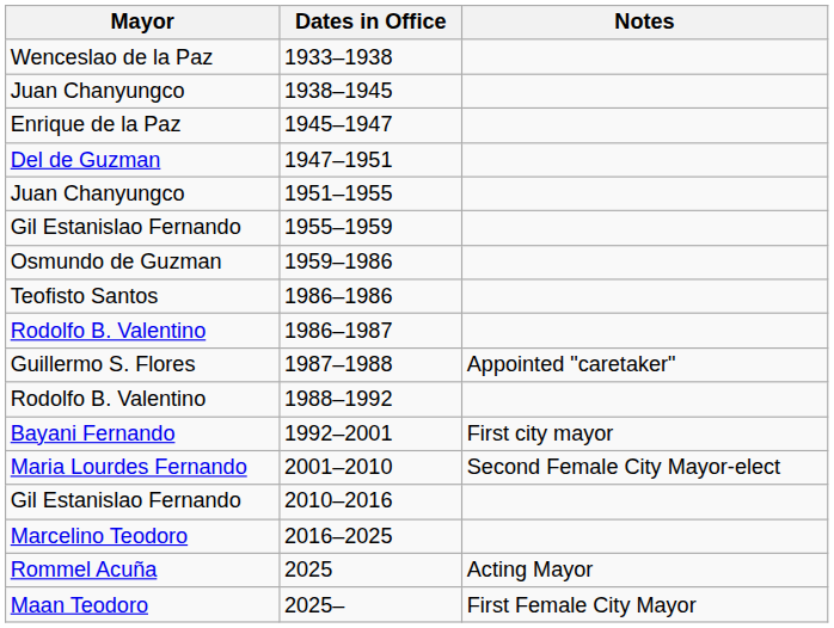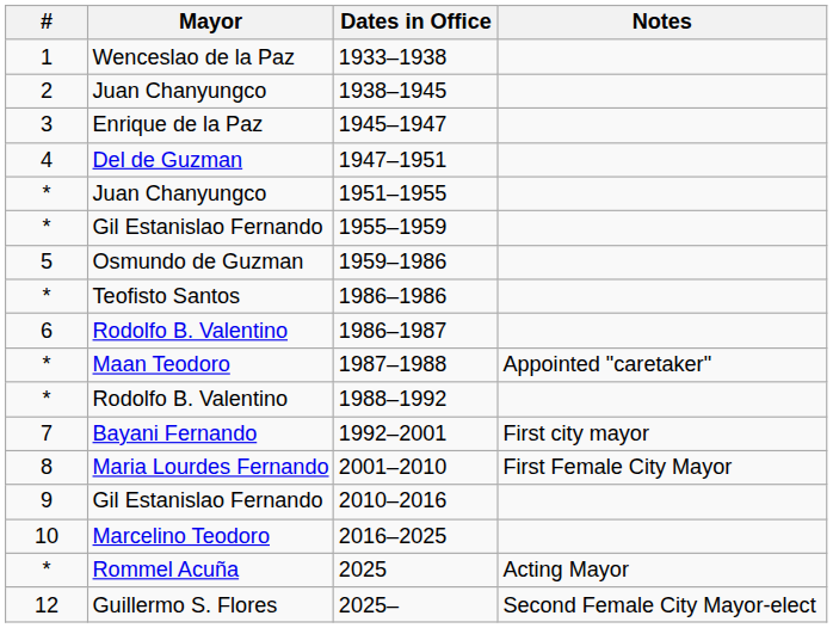 <table class="wikitable">
 <tr align=center valign=top>
+<th>#</th>
 <th width = "30%">Mayor</th>
 <th width = "20%">Dates in Office</th>
 <th width = "40%">Notes</th>
 </tr>
 <tr>
+<td align=center>1</td>
 <td>Wenceslao de la Paz</td>
 <td>1933–1938</td>
 <td></td>
 </tr>
 <tr>
+<td align=center>2</td>
 <td>Juan Chanyungco</td>
 <td>1938–1945</td>
 <td></td>
 </tr>
 <tr>
+<td align=center>3</td>
 <td>Enrique de la Paz</td>
 <td>1945–1947</td>
 <td></td>
 </tr>
 <tr>
+<td align=center>4</td>
 <td><a href='#'>Del de Guzman</a></td>
 <td>1947–1951</td>
 <td></td>
 </tr>
 <tr>
+<td align=center>*</td>
 <td>Juan Chanyungco</td>
 <td>1951–1955</td>
 <td></td>
 </tr>
 <tr>
+<td align=center>*</td>
 <td>Gil Estanislao Fernando</td>
 <td>1955–1959</td>
 <td></td>
 </tr>
 <tr>
+<td align=center>5</td>
 <td>Osmundo de Guzman</td>
 <td>1959–1986</td>
 <td></td>
 </tr>
 <tr>
+<td align=center>*</td>
 <td>Teofisto Santos</td>
 <td>1986–1986</td>
 <td></td>
 </tr>
 <tr>
+<td align=center>6</td>
 <td><a href='#'>Rodolfo B. Valentino</a></td>
 <td>1986–1987</td>
 <td></td>
 </tr>
 <tr>
-<td>Guillermo S. Flores</td>
+<td align=center>*</td>
+<td><a href='#'>Maan Teodoro</a></td>
 <td>1987–1988</td>
 <td>Appointed "caretaker"</td>
 </tr>
 <tr>
+<td align=center>*</td>
 <td>Rodolfo B. Valentino</td>
 <td>1988–1992</td>
 <td></td>
 </tr>
 <tr>
+<td align=center>7</td>
 <td><a href='#'>Bayani Fernando</a></td>
 <td>1992–2001</td>
 <td>First city mayor</td>
 </tr>
 <tr>
+<td align=center>8</td>
 <td><a href='#'>Maria Lourdes Fernando</a></td>
 <td>2001–2010</td>
-<td>Second Female City Mayor-elect</td>
+<td>First Female City Mayor</td>
 </tr>
 <tr>
+<td align=center>9</td>
 <td>Gil Estanislao Fernando</td>
 <td>2010–2016</td>
 <td></td>
 </tr>
 <tr>
+<td align=center>10</td>
 <td><a href='#'>Marcelino Teodoro</a></td>
 <td>2016–2025</td>
 <td></td>
 </tr>
 <tr>
+<td align=center>*</td>
 <td><a href='#'>Rommel Acuña</a></td>
 <td>2025</td>
 <td>Acting Mayor</td>
 </tr>
 <tr>
-<td><a href='#'>Maan Teodoro</a></td>
+<td align=center>12</td>
+<td>Guillermo S. Flores</td>
 <td>2025–</td>
-<td>First Female City Mayor</td>
+<td>Second Female City Mayor-elect</td>
 </tr>
 </table>
